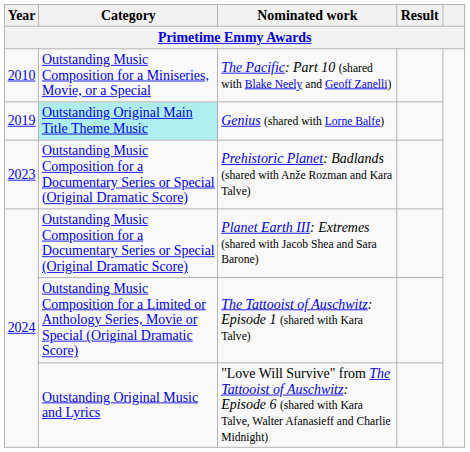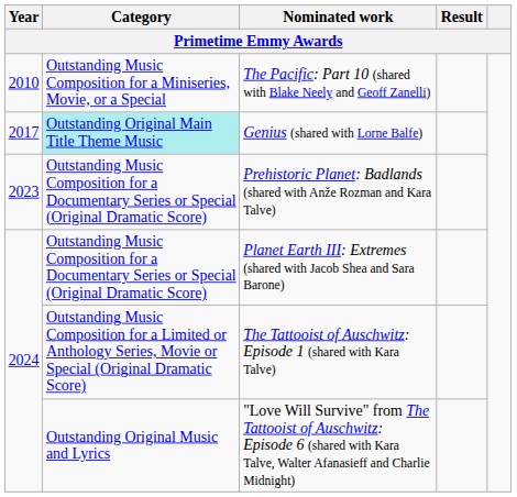 <table class="wikitable" style="width:85%;">
 <tr>
 <th width=5%>Year</th>
 <th style="width:40%;">Category</th>
 <th style="width:40%;">Nominated work</th>
 <th style="width:10%;">Result</th>
 <th width=5%></th>
 </tr>
 <tr>
 <th colspan=5><a href='#'>Primetime Emmy Awards</a></th>
 </tr>
 <tr>
 <td align="center"><a href='#'>2010</a></td>
 <td><a href='#'>Outstanding Music Composition for a Miniseries, Movie, or a Special</a></td>
 <td><em><a href='#'>The Pacific</a>: Part 10</em> <small>(shared with <a href='#'>Blake Neely</a> and <a href='#'>Geoff Zanelli</a>)</small></td>
 <td></td>
 <td align="center" rowspan="6"></td>
 </tr>
 <tr>
-<td align="center"><a href='#'>2019</a></td>
+<td align="center"><a href='#'>2017</a></td>
 <td style="background: paleturquoise;"><a href='#'>Outstanding Original Main Title Theme Music</a></td>
 <td><em><a href='#'>Genius</a></em> <small>(shared with <a href='#'>Lorne Balfe</a>)</small></td>
 <td></td>
 </tr>
 <tr>
 <td align="center"><a href='#'>2023</a></td>
 <td><a href='#'>Outstanding Music Composition for a Documentary Series or Special (Original Dramatic Score)</a></td>
 <td><em><a href='#'>Prehistoric Planet</a>: Badlands</em> <small>(shared with Anže Rozman and Kara Talve)</small></td>
 <td></td>
 </tr>
 <tr>
 <td align="center" rowspan="3"><a href='#'>2024</a></td>
 <td><a href='#'>Outstanding Music Composition for a Documentary Series or Special (Original Dramatic Score)</a></td>
 <td><em><a href='#'>Planet Earth III</a>: Extremes</em> <small>(shared with Jacob Shea and Sara Barone)</small></td>
 <td></td>
 </tr>
 <tr>
 <td><a href='#'>Outstanding Music Composition for a Limited or Anthology Series, Movie or Special (Original Dramatic Score)</a></td>
 <td><em><a href='#'>The Tattooist of Auschwitz</a>: Episode 1</em> <small>(shared with Kara Talve)</small></td>
 <td></td>
 </tr>
 <tr>
 <td><a href='#'>Outstanding Original Music and Lyrics</a></td>
 <td>"Love Will Survive" from <em><a href='#'>The Tattooist of Auschwitz</a>: Episode 6</em> <small>(shared with Kara Talve, Walter Afanasieff and Charlie Midnight)</small></td>
 <td></td>
 </tr>
 </table>
